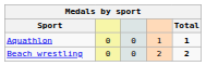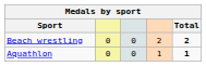 <table class="wikitable" style="font-size:90%; text-align:center;">
 <tr>
 <th colspan="5">Medals by sport</th>
 </tr>
 <tr>
 <th width="120">Sport</th>
 <th scope="col" width="30" style="background:#F7F6A8;"></th>
 <th scope="col" width="30" style="background:#DCE5E5;"></th>
 <th scope="col" width="30" style="background:#FFDAB9;"></th>
 <th width="30">Total</th>
 </tr>
 <tr>
+<td align="left"><a href='#'>Beach wrestling</a></td>
+<td style="background:#F7F6A8;">0</td>
+<td style="background:#DCE5E5;">0</td>
+<td style="background:#FFDAB9;">2</td>
+<td><strong>2</strong></td>
+</tr>
+<tr>
 <td align="left"><a href='#'>Aquathlon</a></td>
 <td style="background:#F7F6A8;">0</td>
 <td style="background:#DCE5E5;">0</td>
 <td style="background:#FFDAB9;">1</td>
 <td><strong>1</strong></td>
 </tr>
-<tr>
-<td align="left"><a href='#'>Beach wrestling</a></td>
-<td style="background:#F7F6A8;">0</td>
-<td style="background:#DCE5E5;">0</td>
-<td style="background:#FFDAB9;">2</td>
-<td><strong>2</strong></td>
-</tr>
 </table>
